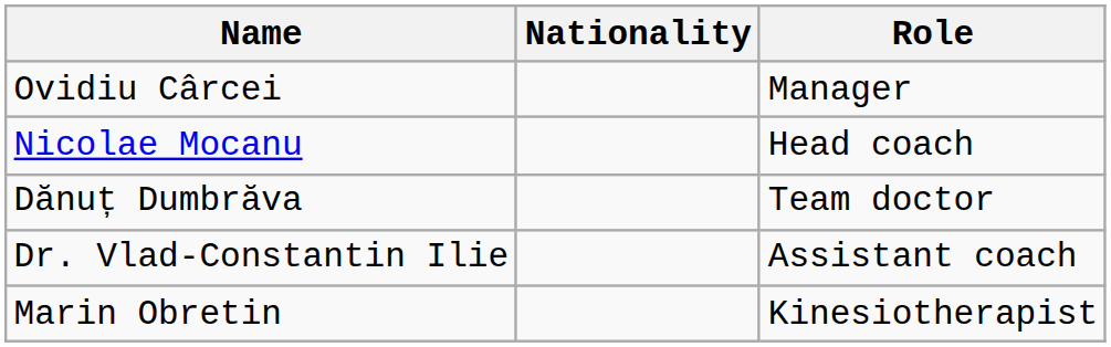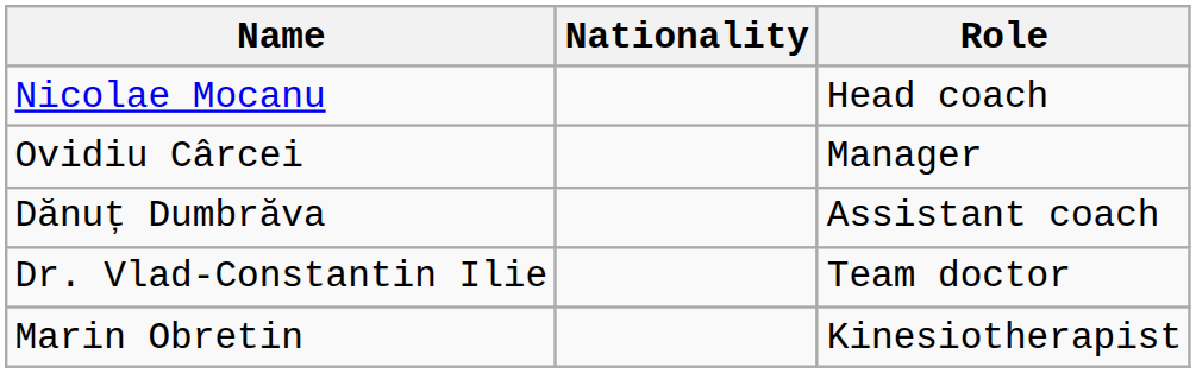 <table class="wikitable">
 <tr>
 <th>Name</th>
 <th>Nationality</th>
 <th>Role</th>
 </tr>
 <tr>
+<td><a href='#'>Nicolae Mocanu</a></td>
+<td></td>
+<td>Head coach</td>
+</tr>
+<tr>
 <td>Ovidiu Cârcei</td>
 <td></td>
 <td>Manager</td>
 </tr>
 <tr>
-<td><a href='#'>Nicolae Mocanu</a></td>
-<td></td>
-<td>Head coach</td>
-</tr>
-<tr>
 <td>Dănuț Dumbrăva</td>
 <td></td>
-<td>Team doctor</td>
+<td>Assistant coach</td>
 </tr>
 <tr>
 <td>Dr. Vlad-Constantin Ilie</td>
 <td></td>
-<td>Assistant coach</td>
+<td>Team doctor</td>
 </tr>
 <tr>
 <td>Marin Obretin</td>
 <td></td>
 <td>Kinesiotherapist</td>
 </tr>
 </table>
